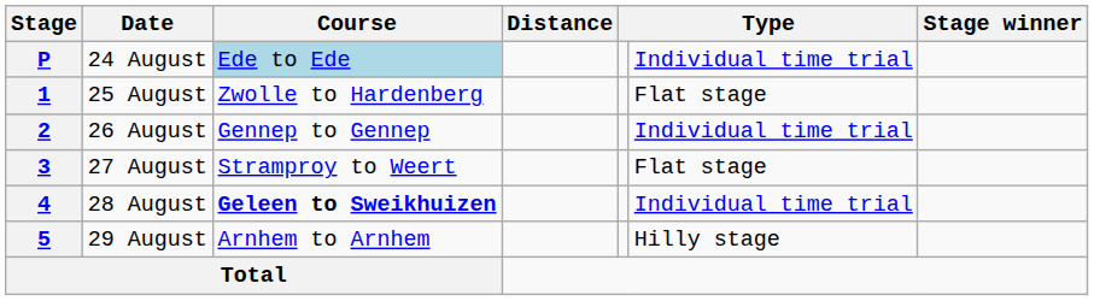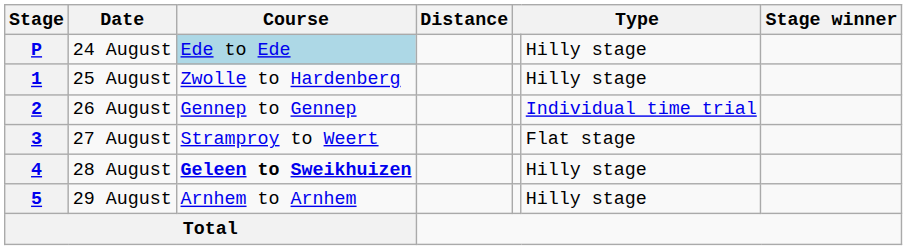 <table class="wikitable">
 <tr>
 <th scope="col">Stage</th>
 <th scope="col">Date</th>
 <th scope="col">Course</th>
 <th scope="col">Distance</th>
 <th scope="col" colspan="2">Type</th>
 <th scope="col">Stage winner</th>
 </tr>
 <tr>
 <th scope="row" style="text-align:center;"><a href='#'>P</a></th>
 <td style="text-align:center;">24 August</td>
 <td style="background: lightblue;"><a href='#'>Ede</a> to <a href='#'>Ede</a></td>
 <td style="text-align:center;"></td>
 <td></td>
-<td><a href='#'>Individual time trial</a></td>
+<td>Hilly stage</td>
 <td></td>
 </tr>
 <tr>
 <th scope="row" style="text-align:center;"><a href='#'>1</a></th>
 <td style="text-align:center;">25 August</td>
 <td><a href='#'>Zwolle</a> to <a href='#'>Hardenberg</a></td>
 <td style="text-align:center;"></td>
 <td></td>
-<td>Flat stage</td>
+<td>Hilly stage</td>
 <td></td>
 </tr>
 <tr>
 <th scope="row" style="text-align:center;"><a href='#'>2</a></th>
 <td style="text-align:center;">26 August</td>
 <td><a href='#'>Gennep</a> to <a href='#'>Gennep</a></td>
 <td style="text-align:center;"></td>
 <td></td>
 <td><a href='#'>Individual time trial</a></td>
 <td></td>
 </tr>
 <tr>
 <th scope="row" style="text-align:center;"><a href='#'>3</a></th>
 <td style="text-align:center;">27 August</td>
 <td><a href='#'>Stramproy</a> to <a href='#'>Weert</a></td>
 <td style="text-align:center;"></td>
 <td></td>
 <td>Flat stage</td>
 <td></td>
 </tr>
 <tr>
 <th scope="row" style="text-align:center;"><a href='#'>4</a></th>
 <td style="text-align:center;">28 August</td>
 <td><strong><a href='#'>Geleen</a> to <a href='#'>Sweikhuizen</a></strong></td>
 <td style="text-align:center;"></td>
 <td></td>
-<td><a href='#'>Individual time trial</a></td>
+<td>Hilly stage</td>
 <td></td>
 </tr>
 <tr>
 <th scope="row" style="text-align:center;"><a href='#'>5</a></th>
 <td style="text-align:center;">29 August</td>
 <td><a href='#'>Arnhem</a> to <a href='#'>Arnhem</a></td>
 <td style="text-align:center;"></td>
 <td></td>
 <td>Hilly stage</td>
 <td></td>
 </tr>
 <tr>
 <th colspan="3">Total</th>
 <td colspan="4" style="text-align:center;"></td>
 </tr>
 </table>
